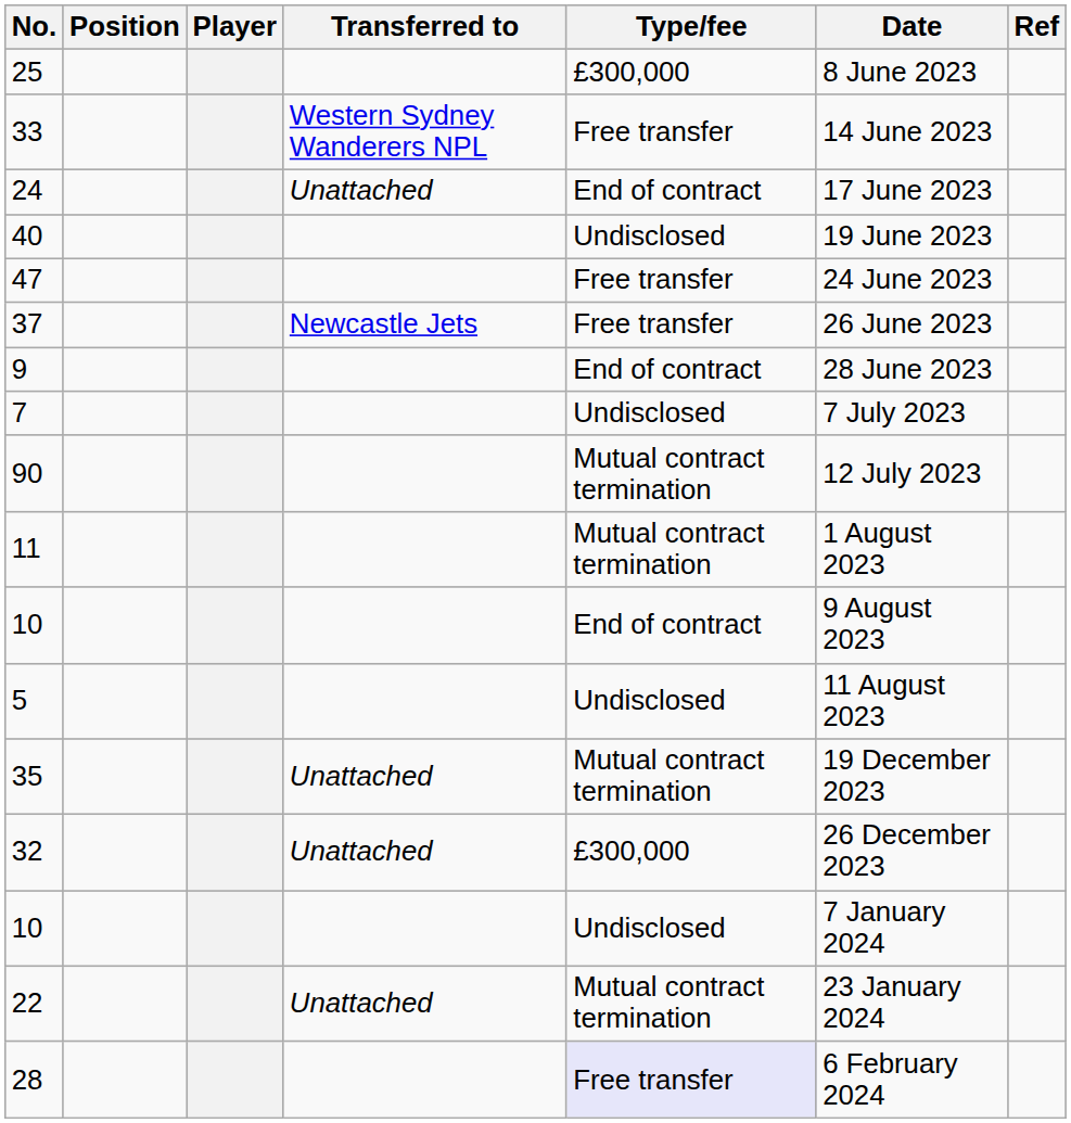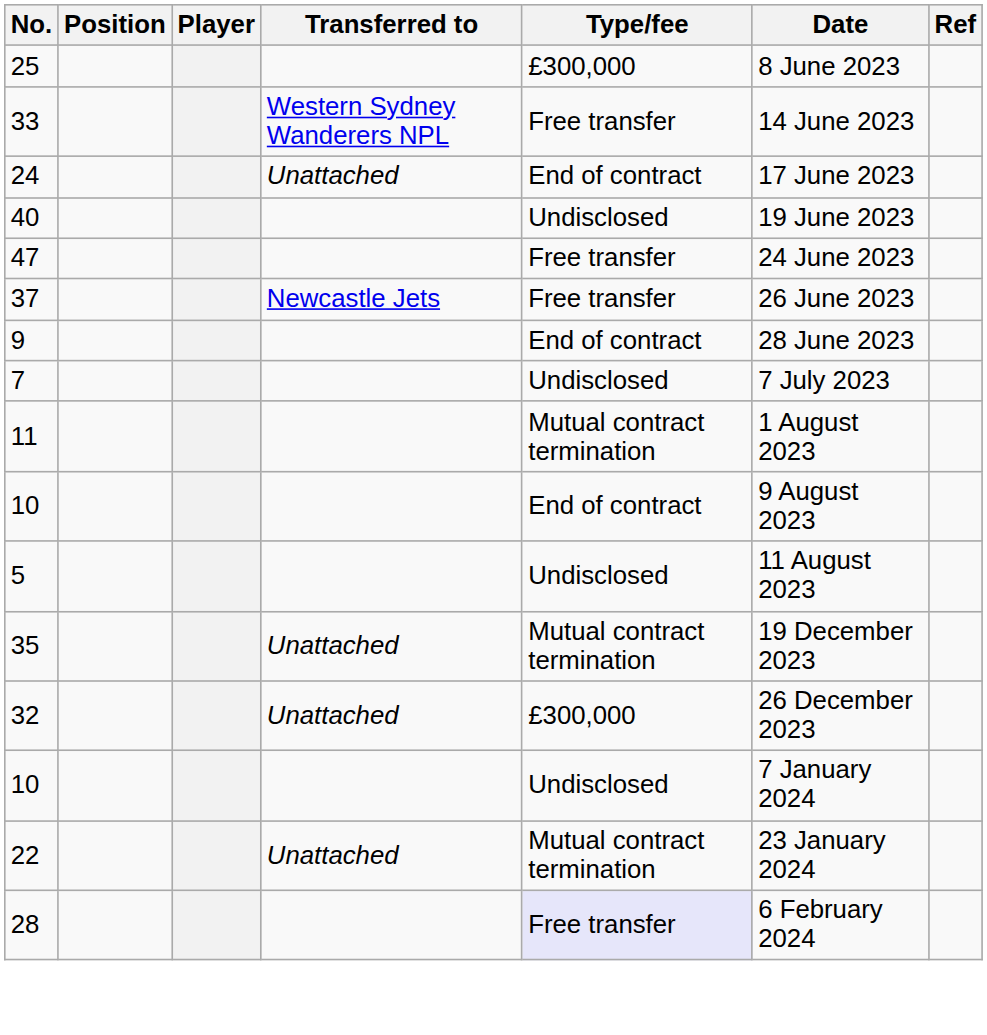 <table class="wikitable plainrowheaders sortable" style="text-align:center; text-align:left">
 <tr>
 <th scope="col">No.</th>
 <th scope="col">Position</th>
 <th scope="col">Player</th>
 <th scope="col">Transferred to</th>
 <th scope="col">Type/fee</th>
 <th scope="col">Date</th>
 <th scope="col" class="unsortable">Ref</th>
 </tr>
 <tr>
 <td>25</td>
 <td></td>
 <th scope="row"></th>
 <td></td>
 <td>£300,000</td>
 <td>8 June 2023</td>
 <td></td>
 </tr>
 <tr>
 <td>33</td>
 <td></td>
 <th scope="row"></th>
 <td><a href='#'>Western Sydney Wanderers NPL</a></td>
 <td>Free transfer</td>
 <td>14 June 2023</td>
 <td></td>
 </tr>
 <tr>
 <td>24</td>
 <td></td>
 <th scope="row"></th>
 <td><em>Unattached</em></td>
 <td>End of contract</td>
 <td>17 June 2023</td>
 <td></td>
 </tr>
 <tr>
 <td>40</td>
 <td></td>
 <th scope="row"></th>
 <td></td>
 <td>Undisclosed</td>
 <td>19 June 2023</td>
 <td></td>
 </tr>
 <tr>
 <td>47</td>
 <td></td>
 <th scope="row"></th>
 <td></td>
 <td>Free transfer</td>
 <td>24 June 2023</td>
 <td></td>
 </tr>
 <tr>
 <td>37</td>
 <td></td>
 <th scope="row"></th>
 <td><a href='#'>Newcastle Jets</a></td>
 <td>Free transfer</td>
 <td>26 June 2023</td>
 <td></td>
 </tr>
 <tr>
 <td>9</td>
 <td></td>
 <th scope="row"></th>
 <td></td>
 <td>End of contract</td>
 <td>28 June 2023</td>
 <td></td>
 </tr>
 <tr>
 <td>7</td>
 <td></td>
 <th scope="row"></th>
 <td></td>
 <td>Undisclosed</td>
 <td>7 July 2023</td>
 <td></td>
 </tr>
 <tr>
-<td>90</td>
-<td></td>
-<th scope="row"></th>
-<td></td>
-<td>Mutual contract termination</td>
-<td>12 July 2023</td>
-<td></td>
-</tr>
-<tr>
 <td>11</td>
 <td></td>
 <th scope="row"></th>
 <td></td>
 <td>Mutual contract termination</td>
 <td>1 August 2023</td>
 <td></td>
 </tr>
 <tr>
 <td>10</td>
 <td></td>
 <th scope="row"></th>
 <td></td>
 <td>End of contract</td>
 <td>9 August 2023</td>
 <td></td>
 </tr>
 <tr>
 <td>5</td>
 <td></td>
 <th scope="row"></th>
 <td></td>
 <td>Undisclosed</td>
 <td>11 August 2023</td>
 <td></td>
 </tr>
 <tr>
 <td>35</td>
 <td></td>
 <th scope="row"></th>
 <td><em>Unattached</em></td>
 <td>Mutual contract termination</td>
 <td>19 December 2023</td>
 <td></td>
 </tr>
 <tr>
 <td>32</td>
 <td></td>
 <th scope="row"></th>
 <td><em>Unattached</em></td>
 <td>£300,000</td>
 <td>26 December 2023</td>
 <td></td>
 </tr>
 <tr>
 <td>10</td>
 <td></td>
 <th scope="row"></th>
 <td></td>
 <td>Undisclosed</td>
 <td>7 January 2024</td>
 <td></td>
 </tr>
 <tr>
 <td>22</td>
 <td></td>
 <th scope="row"></th>
 <td><em>Unattached</em></td>
 <td>Mutual contract termination</td>
 <td>23 January 2024</td>
 <td></td>
 </tr>
 <tr>
 <td>28</td>
 <td></td>
 <th scope="row"></th>
 <td></td>
 <td style="background: lavender;">Free transfer</td>
 <td>6 February 2024</td>
 <td></td>
 </tr>
 </table>
